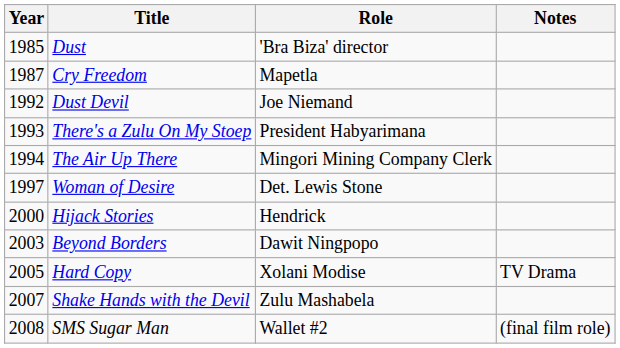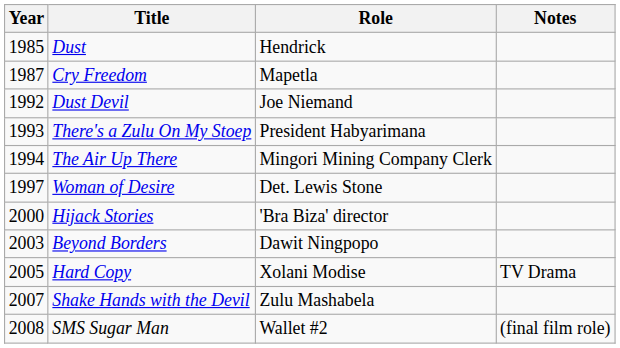 <table class="wikitable">
 <tr>
 <th>Year</th>
 <th>Title</th>
 <th>Role</th>
 <th>Notes</th>
 </tr>
 <tr>
 <td>1985</td>
 <td><em><a href='#'>Dust</a></em></td>
-<td>'Bra Biza' director</td>
+<td>Hendrick</td>
 <td></td>
 </tr>
 <tr>
 <td>1987</td>
 <td><em><a href='#'>Cry Freedom</a></em></td>
 <td>Mapetla</td>
 <td></td>
 </tr>
 <tr>
 <td>1992</td>
 <td><em><a href='#'>Dust Devil</a></em></td>
 <td>Joe Niemand</td>
 <td></td>
 </tr>
 <tr>
 <td>1993</td>
 <td><em><a href='#'>There's a Zulu On My Stoep</a></em></td>
 <td>President Habyarimana</td>
 <td></td>
 </tr>
 <tr>
 <td>1994</td>
 <td><em><a href='#'>The Air Up There</a></em></td>
 <td>Mingori Mining Company Clerk</td>
 <td></td>
 </tr>
 <tr>
 <td>1997</td>
 <td><em><a href='#'>Woman of Desire</a></em></td>
 <td>Det. Lewis Stone</td>
 <td></td>
 </tr>
 <tr>
 <td>2000</td>
 <td><em><a href='#'>Hijack Stories</a></em></td>
-<td>Hendrick</td>
+<td>'Bra Biza' director</td>
 <td></td>
 </tr>
 <tr>
 <td>2003</td>
 <td><em><a href='#'>Beyond Borders</a></em></td>
 <td>Dawit Ningpopo</td>
 <td></td>
 </tr>
 <tr>
 <td>2005</td>
 <td><em><a href='#'>Hard Copy</a></em></td>
 <td>Xolani Modise</td>
 <td>TV Drama</td>
 </tr>
 <tr>
 <td>2007</td>
 <td><em><a href='#'>Shake Hands with the Devil</a></em></td>
 <td>Zulu Mashabela</td>
 <td></td>
 </tr>
 <tr>
 <td>2008</td>
 <td><em>SMS Sugar Man</em></td>
 <td>Wallet #2</td>
 <td>(final film role)</td>
 </tr>
 </table>
